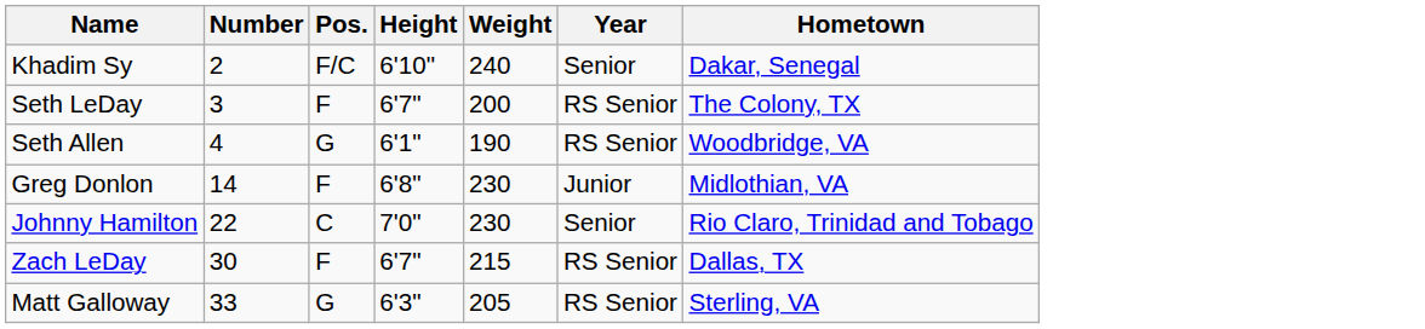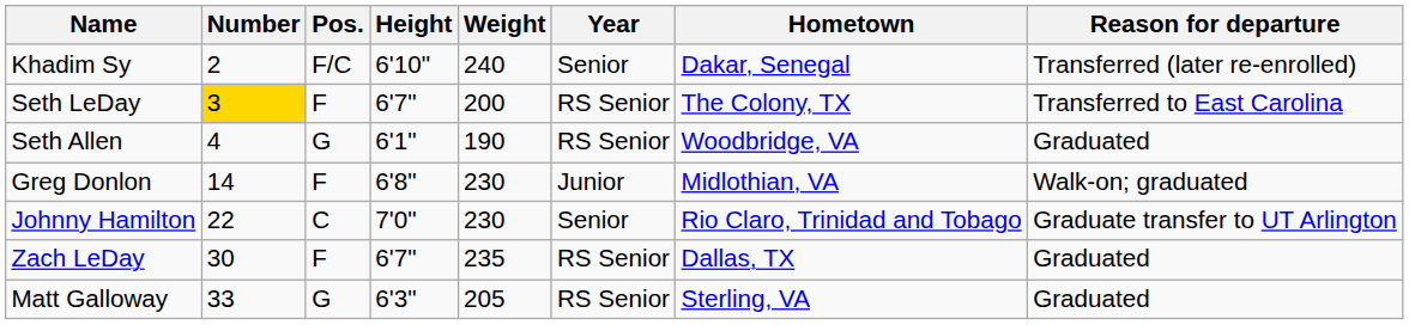 <table class="wikitable sortable" border="1">
 <tr>
 <th>Name</th>
 <th>Number</th>
 <th>Pos.</th>
 <th>Height</th>
 <th>Weight</th>
 <th>Year</th>
 <th>Hometown</th>
+<th class="unsortable">Reason for departure</th>
 </tr>
 <tr>
 <td>Khadim Sy</td>
 <td>2</td>
 <td>F/C</td>
 <td>6'10"</td>
 <td>240</td>
 <td>Senior</td>
 <td><a href='#'>Dakar, Senegal</a></td>
+<td>Transferred (later re-enrolled)</td>
 </tr>
 <tr>
 <td>Seth LeDay</td>
-<td>3</td>
+<td style="background: gold;">3</td>
 <td>F</td>
 <td>6'7"</td>
 <td>200</td>
 <td>RS Senior</td>
 <td><a href='#'>The Colony, TX</a></td>
+<td>Transferred to <a href='#'>East Carolina</a></td>
 </tr>
 <tr>
 <td>Seth Allen</td>
 <td>4</td>
 <td>G</td>
 <td>6'1"</td>
 <td>190</td>
 <td>RS Senior</td>
 <td><a href='#'>Woodbridge, VA</a></td>
+<td>Graduated</td>
 </tr>
 <tr>
 <td>Greg Donlon</td>
 <td>14</td>
 <td>F</td>
 <td>6'8"</td>
 <td>230</td>
 <td>Junior</td>
 <td><a href='#'>Midlothian, VA</a></td>
+<td>Walk-on; graduated</td>
 </tr>
 <tr>
 <td><a href='#'>Johnny Hamilton</a></td>
 <td>22</td>
 <td>C</td>
 <td>7'0"</td>
 <td>230</td>
 <td>Senior</td>
 <td><a href='#'>Rio Claro, Trinidad and Tobago</a></td>
+<td>Graduate transfer to <a href='#'>UT Arlington</a></td>
 </tr>
 <tr>
 <td><a href='#'>Zach LeDay</a></td>
 <td>30</td>
 <td>F</td>
 <td>6'7"</td>
-<td>215</td>
+<td>235</td>
 <td>RS Senior</td>
 <td><a href='#'>Dallas, TX</a></td>
+<td>Graduated</td>
 </tr>
 <tr>
 <td>Matt Galloway</td>
 <td>33</td>
 <td>G</td>
 <td>6'3"</td>
 <td>205</td>
 <td>RS Senior</td>
 <td><a href='#'>Sterling, VA</a></td>
+<td>Graduated</td>
 </tr>
 </table>
